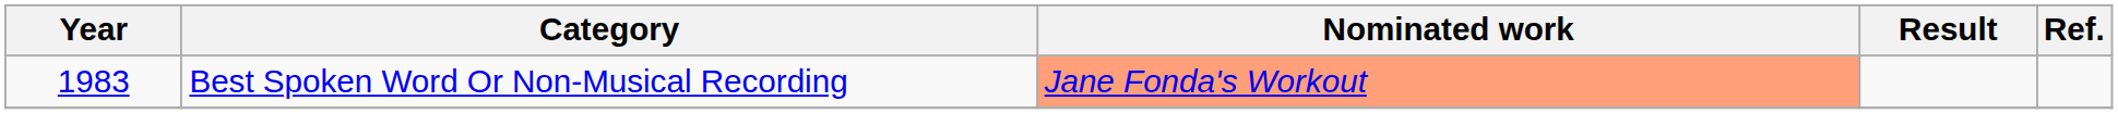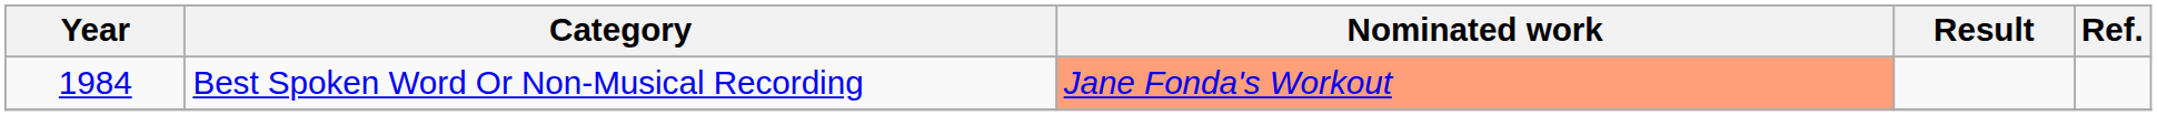 <table class=wikitable>
 <tr>
 <th scope="col" style="width:5em;">Year</th>
 <th scope="col" style="width:26em;">Category</th>
 <th scope="col" style="width:25em;">Nominated work</th>
 <th scope="col" style="width:5em;">Result</th>
 <th>Ref.</th>
 </tr>
 <tr>
-<td style="text-align:center;"><a href='#'>1983</a></td>
+<td style="text-align:center;"><a href='#'>1984</a></td>
 <td><a href='#'>Best Spoken Word Or Non-Musical Recording</a></td>
 <td style="background: lightsalmon;"><em><a href='#'>Jane Fonda's Workout</a></em></td>
 <td></td>
 <td style="text-align:center;"></td>
 </tr>
 <tr>
 </tr>
 </table>
